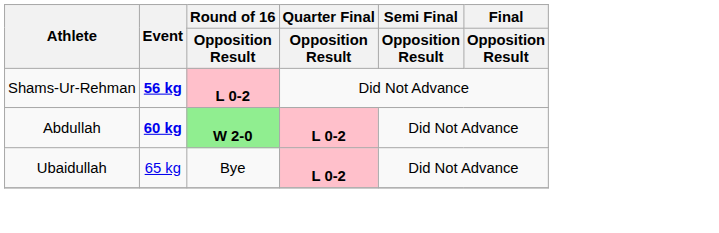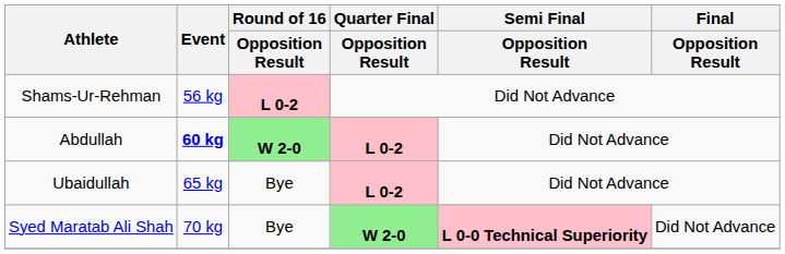 <table class=wikitable style="text-align:center; font-size:90%">
 <tr>
 <th rowspan=2>Athlete</th>
 <th rowspan=2>Event</th>
 <th>Round of 16</th>
 <th>Quarter Final</th>
 <th>Semi Final</th>
 <th>Final</th>
 </tr>
 <tr>
 <th>Opposition<br>Result</th>
 <th>Opposition<br>Result</th>
 <th>Opposition<br>Result</th>
 <th>Opposition<br>Result</th>
 </tr>
 <tr>
 <td>Shams-Ur-Rehman</td>
-<td><strong><a href='#'>56 kg</a></strong></td>
+<td><a href='#'>56 kg</a></td>
 <td style="text-align:center; background:pink;"><br><strong>L 0-2</strong></td>
 <td colspan="3">Did Not Advance</td>
 </tr>
 <tr>
 <td>Abdullah</td>
 <td><strong><a href='#'>60 kg</a></strong></td>
 <td style="text-align:center; background:lightgreen;"><br><strong>W 2-0</strong></td>
 <td style="text-align:center; background:pink;"><br><strong>L 0-2</strong></td>
 <td colspan="2">Did Not Advance</td>
 </tr>
 <tr>
 <td>Ubaidullah</td>
 <td><a href='#'>65 kg</a></td>
 <td>Bye</td>
 <td style="text-align:center; background:pink;"><br><strong>L 0-2</strong></td>
 <td colspan="2">Did Not Advance</td>
 </tr>
 <tr>
+<td><a href='#'>Syed Maratab Ali Shah</a></td>
+<td><a href='#'>70 kg</a></td>
+<td>Bye</td>
+<td style="text-align:center; background:lightgreen;"><br><strong>W 2-0</strong></td>
+<td style="text-align:center; background:pink;"><br><strong>L 0-0 Technical Superiority</strong></td>
+<td>Did Not Advance</td>
+</tr>
+<tr>
 </tr>
 </table>
